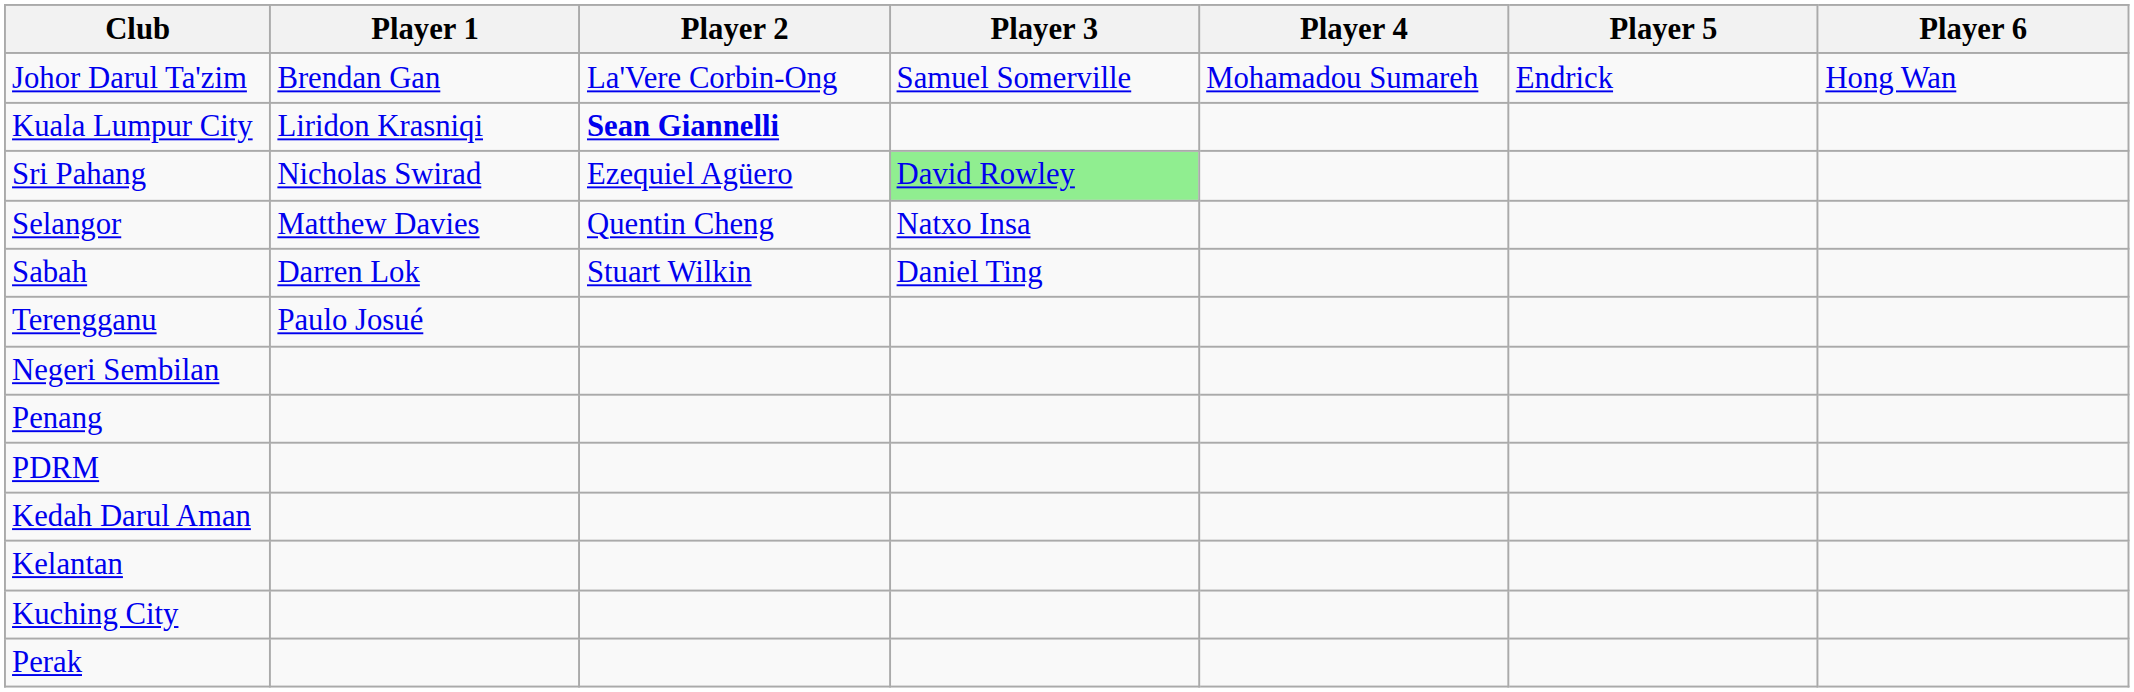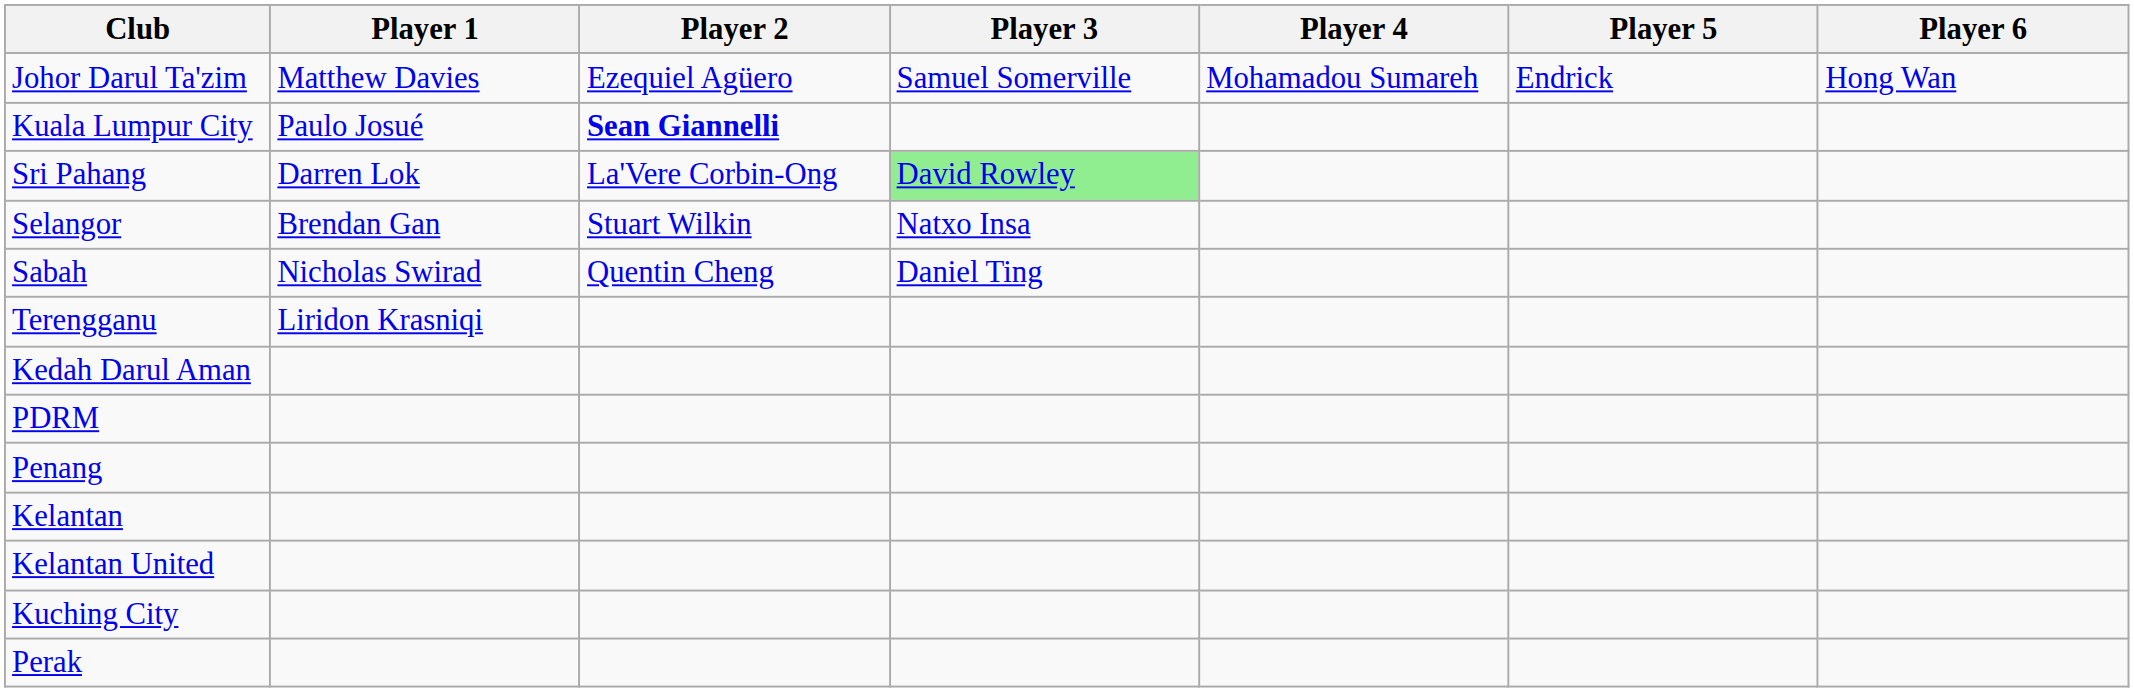 <table class="wikitable">
 <tr>
 <th style="width:12%">Club</th>
 <th style="width:14%">Player 1</th>
 <th style="width:14%">Player 2</th>
 <th style="width:14%">Player 3</th>
 <th style="width:14%">Player 4</th>
 <th style="width:14%">Player 5</th>
 <th style="width:14%">Player 6</th>
 </tr>
 <tr>
 <td><a href='#'>Johor Darul Ta'zim</a></td>
-<td> <a href='#'>Brendan Gan</a><small></small> </td>
-<td> <a href='#'>La'Vere Corbin-Ong</a><small> </small></td>
+<td> <a href='#'>Matthew Davies</a><small> </small></td>
+<td> <a href='#'>Ezequiel Agüero</a><small></small></td>
 <td> <a href='#'>Samuel Somerville</a><small></small></td>
 <td> <a href='#'>Mohamadou Sumareh</a><small></small></td>
 <td> <a href='#'>Endrick</a><small></small></td>
 <td> <a href='#'>Hong Wan</a><small></small></td>
 </tr>
 <tr>
 <td><a href='#'>Kuala Lumpur City</a></td>
-<td> <a href='#'>Liridon Krasniqi</a><small></small></td>
+<td> <a href='#'>Paulo Josué</a><small></small></td>
 <td> <strong><a href='#'>Sean Giannelli</a></strong><small></small></td>
 <td></td>
 <td></td>
 <td></td>
 <td></td>
 </tr>
 <tr>
 <td><a href='#'>Sri Pahang</a></td>
-<td> <a href='#'>Nicholas Swirad</a><small></small></td>
-<td> <a href='#'>Ezequiel Agüero</a><small></small></td>
+<td> <a href='#'>Darren Lok</a><small></small> </td>
+<td> <a href='#'>La'Vere Corbin-Ong</a><small> </small></td>
 <td style="background: lightgreen;"> <a href='#'>David Rowley</a><small> </small></td>
 <td></td>
 <td></td>
 <td></td>
 </tr>
 <tr>
 <td><a href='#'>Selangor</a></td>
-<td> <a href='#'>Matthew Davies</a><small> </small></td>
-<td> <a href='#'>Quentin Cheng</a><small></small> </td>
+<td> <a href='#'>Brendan Gan</a><small></small> </td>
+<td> <a href='#'>Stuart Wilkin</a><small> </small></td>
 <td> <a href='#'>Natxo Insa</a><small> </small></td>
 <td></td>
 <td></td>
 <td></td>
 </tr>
 <tr>
 <td><a href='#'>Sabah</a></td>
-<td> <a href='#'>Darren Lok</a><small></small> </td>
-<td> <a href='#'>Stuart Wilkin</a><small> </small></td>
+<td> <a href='#'>Nicholas Swirad</a><small></small></td>
+<td> <a href='#'>Quentin Cheng</a><small></small> </td>
 <td> <a href='#'>Daniel Ting</a><small></small></td>
 <td></td>
 <td></td>
 <td></td>
 </tr>
 <tr>
 <td><a href='#'>Terengganu</a></td>
-<td> <a href='#'>Paulo Josué</a><small></small></td>
+<td> <a href='#'>Liridon Krasniqi</a><small></small></td>
 <td></td>
 <td></td>
 <td></td>
 <td></td>
 <td></td>
 </tr>
 <tr>
-<td><a href='#'>Negeri Sembilan</a></td>
+<td><a href='#'>Kedah Darul Aman</a></td>
+<td></td>
+<td></td>
+<td></td>
+<td></td>
+<td></td>
+<td></td>
+</tr>
+<tr>
+<td><a href='#'>PDRM</a></td>
 <td></td>
 <td></td>
 <td></td>
 <td></td>
 <td></td>
 <td></td>
 </tr>
 <tr>
 <td><a href='#'>Penang</a></td>
 <td></td>
 <td></td>
 <td></td>
 <td></td>
 <td></td>
 <td></td>
 </tr>
 <tr>
-<td><a href='#'>PDRM</a></td>
+<td><a href='#'>Kelantan</a></td>
 <td></td>
 <td></td>
 <td></td>
 <td></td>
 <td></td>
 <td></td>
 </tr>
 <tr>
-<td><a href='#'>Kedah Darul Aman</a></td>
-<td></td>
-<td></td>
-<td></td>
-<td></td>
-<td></td>
-<td></td>
-</tr>
-<tr>
-<td><a href='#'>Kelantan</a></td>
+<td><a href='#'>Kelantan United</a></td>
 <td></td>
 <td></td>
 <td></td>
 <td></td>
 <td></td>
 <td></td>
 </tr>
 <tr>
 <td><a href='#'>Kuching City</a></td>
 <td></td>
 <td></td>
 <td></td>
 <td></td>
 <td></td>
 <td></td>
 </tr>
 <tr>
 <td><a href='#'>Perak</a></td>
 <td></td>
 <td></td>
 <td></td>
 <td></td>
 <td></td>
 <td></td>
 </tr>
 </table>
